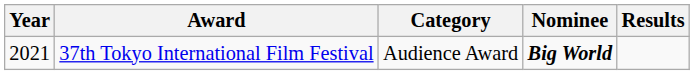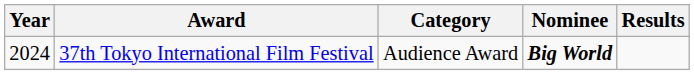 <table class="wikitable">
 <tr>
 <th>Year</th>
 <th>Award</th>
 <th>Category</th>
 <th>Nominee</th>
 <th>Results</th>
 </tr>
 <tr>
-<td>2021</td>
+<td>2024</td>
 <td><a href='#'>37th Tokyo International Film Festival</a></td>
 <td>Audience Award</td>
 <td><strong><em>Big World</em></strong></td>
 <td></td>
 </tr>
 </table>
